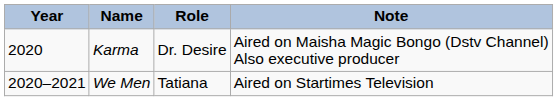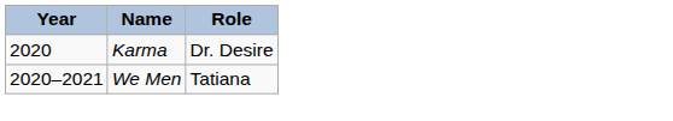 <table class="wikitable">
 <tr>
 <th style="background:#B0C4DE;">Year</th>
 <th style="background:#B0C4DE;">Name</th>
 <th style="background:#B0C4DE;">Role</th>
-<th style="background:#B0C4DE;">Note</th>
 </tr>
 <tr>
 <td>2020</td>
 <td><em>Karma</em></td>
 <td>Dr. Desire</td>
-<td>Aired on Maisha Magic Bongo (Dstv Channel)<br>Also executive producer</td>
 </tr>
 <tr>
 <td>2020–2021</td>
 <td><em>We Men</em></td>
 <td>Tatiana</td>
-<td>Aired on Startimes Television</td>
 </tr>
 </table>
